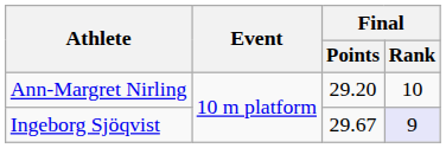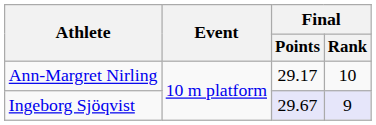 <table class="wikitable" style="font-size:90%;">
 <tr>
 <th rowspan=2>Athlete</th>
 <th rowspan=2>Event</th>
 <th colspan=2>Final</th>
 </tr>
 <tr style="font-size:95%">
 <th>Points</th>
 <th>Rank</th>
 </tr>
 <tr align=center>
 <td align=left><a href='#'>Ann-Margret Nirling</a></td>
 <td align=left rowspan=2><a href='#'>10 m platform</a></td>
-<td>29.20</td>
+<td>29.17</td>
 <td>10</td>
 </tr>
 <tr align=center>
 <td align=left><a href='#'>Ingeborg Sjöqvist</a></td>
-<td>29.67</td>
+<td style="background: lavender;">29.67</td>
 <td style="background: lavender;">9</td>
 </tr>
 </table>
